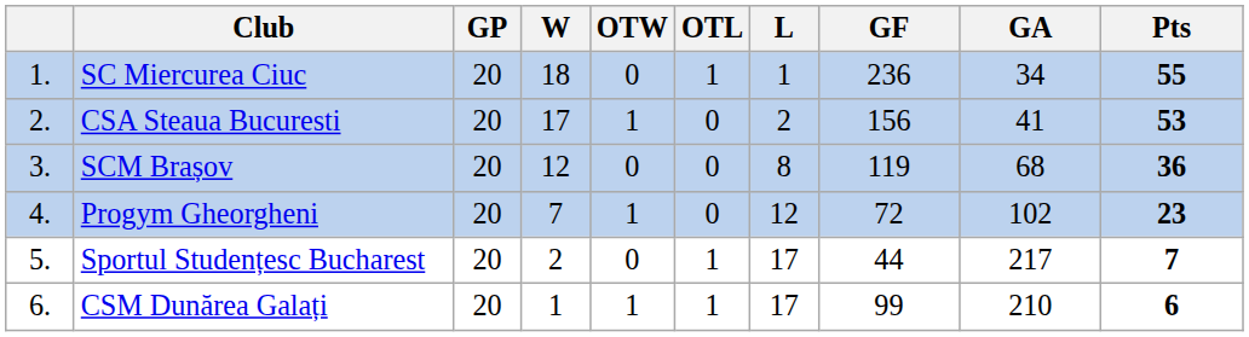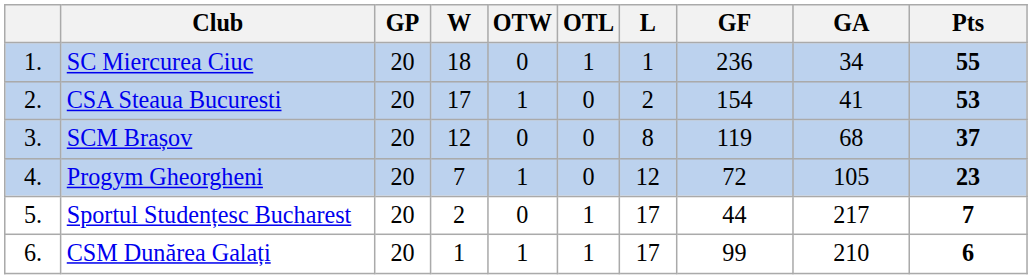 <table class="wikitable">
 <tr>
 <th width="30"></th>
 <th width="200">Club</th>
 <th width="30">GP</th>
 <th width="30">W</th>
 <th width="30">OTW</th>
 <th width="30">OTL</th>
 <th width="30">L</th>
 <th width="70">GF</th>
 <th width="70">GA</th>
 <th width="70">Pts</th>
 </tr>
 <tr bgcolor="#BCD2EE" align="center">
 <td>1.</td>
 <td align="left"><a href='#'>SC Miercurea Ciuc</a></td>
 <td>20</td>
 <td>18</td>
 <td>0</td>
 <td>1</td>
 <td>1</td>
 <td>236</td>
 <td>34</td>
 <td><strong>55</strong></td>
 </tr>
 <tr bgcolor="#BCD2EE" align="center">
 <td>2.</td>
 <td align="left"><a href='#'>CSA Steaua Bucuresti</a></td>
 <td>20</td>
 <td>17</td>
 <td>1</td>
 <td>0</td>
 <td>2</td>
-<td>156</td>
+<td>154</td>
 <td>41</td>
 <td><strong>53</strong></td>
 </tr>
 <tr bgcolor="#BCD2EE" align="center">
 <td>3.</td>
 <td align="left"><a href='#'>SCM Brașov</a></td>
 <td>20</td>
 <td>12</td>
 <td>0</td>
 <td>0</td>
 <td>8</td>
 <td>119</td>
 <td>68</td>
-<td><strong>36</strong></td>
+<td><strong>37</strong></td>
 </tr>
 <tr bgcolor="#BCD2EE" align="center">
 <td>4.</td>
 <td align="left"><a href='#'>Progym Gheorgheni</a></td>
 <td>20</td>
 <td>7</td>
 <td>1</td>
 <td>0</td>
 <td>12</td>
 <td>72</td>
-<td>102</td>
+<td>105</td>
 <td><strong>23</strong></td>
 </tr>
 <tr bgcolor="#FFFFFF" align="center">
 <td>5.</td>
 <td align="left"><a href='#'>Sportul Studențesc Bucharest</a></td>
 <td>20</td>
 <td>2</td>
 <td>0</td>
 <td>1</td>
 <td>17</td>
 <td>44</td>
 <td>217</td>
 <td><strong>7</strong></td>
 </tr>
 <tr bgcolor="#FFFFFF" align="center">
 <td>6.</td>
 <td align="left"><a href='#'>CSM Dunărea Galați</a></td>
 <td>20</td>
 <td>1</td>
 <td>1</td>
 <td>1</td>
 <td>17</td>
 <td>99</td>
 <td>210</td>
 <td><strong>6</strong></td>
 </tr>
 </table>
